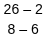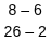 <table style="text-align:center">
 <tr>
 <th width=200></th>
 <th width=100></th>
 <th width=200></th>
 </tr>
 <tr>
 <td align=right><strong></strong></td>
-<td>26 – 2</td>
+<td>8 – 6</td>
 <td align=left></td>
 </tr>
 <tr>
 <td align=right><strong></strong></td>
-<td>8 – 6</td>
+<td>26 – 2</td>
 <td align=left></td>
 </tr>
 </table>
